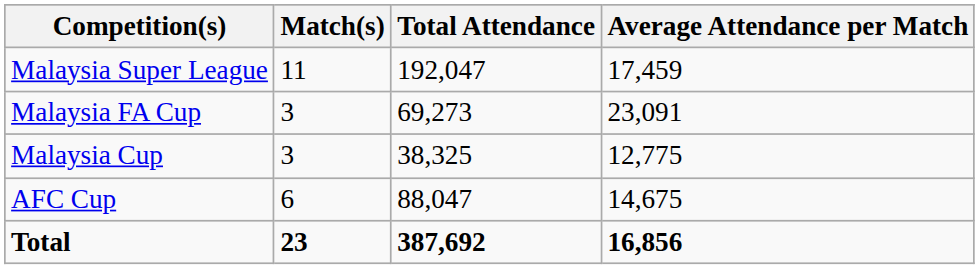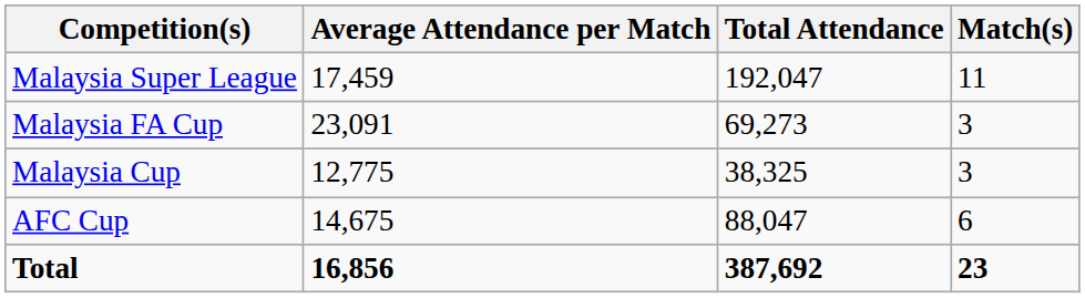 <table class="wikitable">
 <tr>
 <th>Competition(s)</th>
+<th>Average Attendance per Match</th>
+<th>Total Attendance</th>
 <th>Match(s)</th>
-<th>Total Attendance</th>
-<th>Average Attendance per Match</th>
 </tr>
 <tr>
 <td><a href='#'>Malaysia Super League</a></td>
+<td>17,459</td>
+<td>192,047</td>
 <td>11</td>
-<td>192,047</td>
-<td>17,459</td>
 </tr>
 <tr>
 <td><a href='#'>Malaysia FA Cup</a></td>
+<td>23,091</td>
+<td>69,273</td>
 <td>3</td>
-<td>69,273</td>
-<td>23,091</td>
 </tr>
 <tr>
 <td><a href='#'>Malaysia Cup</a></td>
+<td>12,775</td>
+<td>38,325</td>
 <td>3</td>
-<td>38,325</td>
-<td>12,775</td>
 </tr>
 <tr>
 <td><a href='#'>AFC Cup</a></td>
+<td>14,675</td>
+<td>88,047</td>
 <td>6</td>
-<td>88,047</td>
-<td>14,675</td>
 </tr>
 <tr>
 <td><strong>Total</strong></td>
+<td><strong>16,856</strong></td>
+<td><strong>387,692</strong></td>
 <td><strong>23</strong></td>
-<td><strong>387,692</strong></td>
-<td><strong>16,856</strong></td>
 </tr>
 </table>
